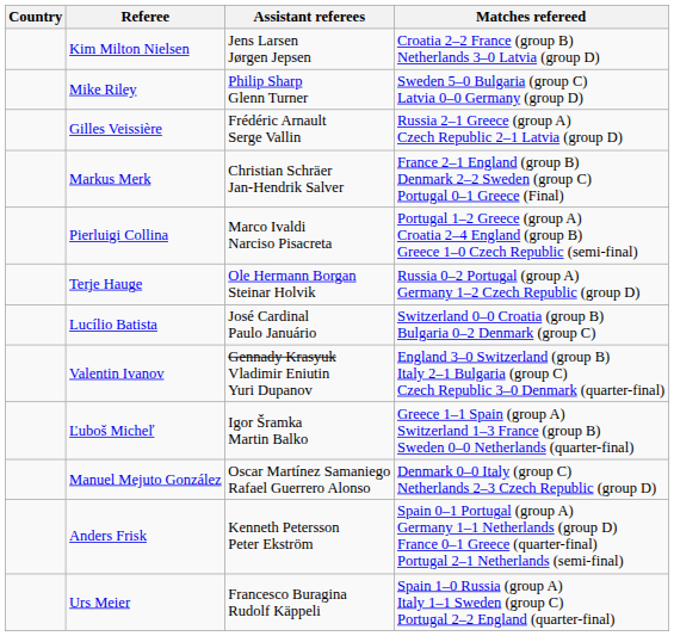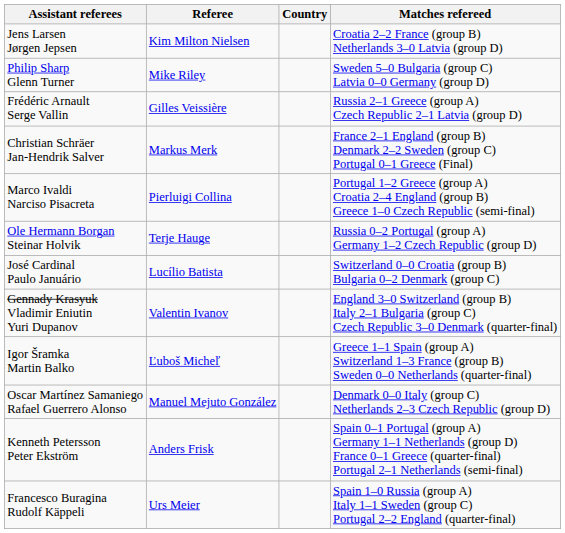 <table class="wikitable">
 <tr>
+<th>Assistant referees</th>
+<th>Referee</th>
 <th>Country</th>
-<th>Referee</th>
-<th>Assistant referees</th>
 <th>Matches refereed</th>
 </tr>
 <tr>
+<td>Jens Larsen<br>Jørgen Jepsen</td>
+<td><a href='#'>Kim Milton Nielsen</a></td>
 <td></td>
-<td><a href='#'>Kim Milton Nielsen</a></td>
-<td>Jens Larsen<br>Jørgen Jepsen</td>
 <td><a href='#'>Croatia 2–2 France</a> (group B)<br><a href='#'>Netherlands 3–0 Latvia</a> (group D)</td>
 </tr>
 <tr>
+<td><a href='#'>Philip Sharp</a><br>Glenn Turner</td>
+<td><a href='#'>Mike Riley</a></td>
 <td></td>
-<td><a href='#'>Mike Riley</a></td>
-<td><a href='#'>Philip Sharp</a><br>Glenn Turner</td>
 <td><a href='#'>Sweden 5–0 Bulgaria</a> (group C)<br><a href='#'>Latvia 0–0 Germany</a> (group D)</td>
 </tr>
 <tr>
+<td>Frédéric Arnault<br>Serge Vallin</td>
+<td><a href='#'>Gilles Veissière</a></td>
 <td></td>
-<td><a href='#'>Gilles Veissière</a></td>
-<td>Frédéric Arnault<br>Serge Vallin</td>
 <td><a href='#'>Russia 2–1 Greece</a> (group A)<br><a href='#'>Czech Republic 2–1 Latvia</a> (group D)</td>
 </tr>
 <tr>
+<td>Christian Schräer<br>Jan-Hendrik Salver</td>
+<td><a href='#'>Markus Merk</a></td>
 <td></td>
-<td><a href='#'>Markus Merk</a></td>
-<td>Christian Schräer<br>Jan-Hendrik Salver</td>
 <td><a href='#'>France 2–1 England</a> (group B)<br><a href='#'>Denmark 2–2 Sweden</a> (group C)<br><a href='#'>Portugal 0–1 Greece</a> (Final)</td>
 </tr>
 <tr>
+<td>Marco Ivaldi<br>Narciso Pisacreta</td>
+<td><a href='#'>Pierluigi Collina</a></td>
 <td></td>
-<td><a href='#'>Pierluigi Collina</a></td>
-<td>Marco Ivaldi<br>Narciso Pisacreta</td>
 <td><a href='#'>Portugal 1–2 Greece</a> (group A)<br><a href='#'>Croatia 2–4 England</a> (group B)<br><a href='#'>Greece 1–0 Czech Republic</a> (semi-final)</td>
 </tr>
 <tr>
+<td><a href='#'>Ole Hermann Borgan</a><br>Steinar Holvik</td>
+<td><a href='#'>Terje Hauge</a></td>
 <td></td>
-<td><a href='#'>Terje Hauge</a></td>
-<td><a href='#'>Ole Hermann Borgan</a><br>Steinar Holvik</td>
 <td><a href='#'>Russia 0–2 Portugal</a> (group A)<br><a href='#'>Germany 1–2 Czech Republic</a> (group D)</td>
 </tr>
 <tr>
+<td>José Cardinal<br>Paulo Januário</td>
+<td><a href='#'>Lucílio Batista</a></td>
 <td></td>
-<td><a href='#'>Lucílio Batista</a></td>
-<td>José Cardinal<br>Paulo Januário</td>
 <td><a href='#'>Switzerland 0–0 Croatia</a> (group B)<br><a href='#'>Bulgaria 0–2 Denmark</a> (group C)</td>
 </tr>
 <tr>
+<td><s>Gennady Krasyuk</s><br>Vladimir Eniutin<br> Yuri Dupanov</td>
+<td><a href='#'>Valentin Ivanov</a></td>
 <td></td>
-<td><a href='#'>Valentin Ivanov</a></td>
-<td><s>Gennady Krasyuk</s><br>Vladimir Eniutin<br> Yuri Dupanov</td>
 <td><a href='#'>England 3–0 Switzerland</a> (group B)<br><a href='#'>Italy 2–1 Bulgaria</a> (group C)<br><a href='#'>Czech Republic 3–0 Denmark</a> (quarter-final)</td>
 </tr>
 <tr>
+<td>Igor Šramka<br>Martin Balko</td>
+<td><a href='#'>Ľuboš Micheľ</a></td>
 <td></td>
-<td><a href='#'>Ľuboš Micheľ</a></td>
-<td>Igor Šramka<br>Martin Balko</td>
 <td><a href='#'>Greece 1–1 Spain</a> (group A)<br><a href='#'>Switzerland 1–3 France</a> (group B)<br><a href='#'>Sweden 0–0 Netherlands</a> (quarter-final)</td>
 </tr>
 <tr>
+<td>Oscar Martínez Samaniego<br>Rafael Guerrero Alonso</td>
+<td><a href='#'>Manuel Mejuto González</a></td>
 <td></td>
-<td><a href='#'>Manuel Mejuto González</a></td>
-<td>Oscar Martínez Samaniego<br>Rafael Guerrero Alonso</td>
 <td><a href='#'>Denmark 0–0 Italy</a> (group C)<br><a href='#'>Netherlands 2–3 Czech Republic</a> (group D)</td>
 </tr>
 <tr>
+<td>Kenneth Petersson<br>Peter Ekström</td>
+<td><a href='#'>Anders Frisk</a></td>
 <td></td>
-<td><a href='#'>Anders Frisk</a></td>
-<td>Kenneth Petersson<br>Peter Ekström</td>
 <td><a href='#'>Spain 0–1 Portugal</a> (group A)<br><a href='#'>Germany 1–1 Netherlands</a> (group D)<br><a href='#'>France 0–1 Greece</a> (quarter-final)<br><a href='#'>Portugal 2–1 Netherlands</a> (semi-final)</td>
 </tr>
 <tr>
+<td>Francesco Buragina<br>Rudolf Käppeli</td>
+<td><a href='#'>Urs Meier</a></td>
 <td></td>
-<td><a href='#'>Urs Meier</a></td>
-<td>Francesco Buragina<br>Rudolf Käppeli</td>
 <td><a href='#'>Spain 1–0 Russia</a> (group A)<br><a href='#'>Italy 1–1 Sweden</a> (group C)<br><a href='#'>Portugal 2–2 England</a> (quarter-final)</td>
 </tr>
 </table>
